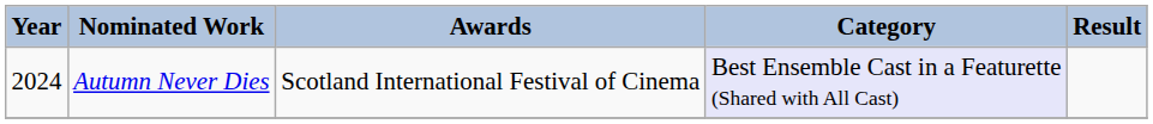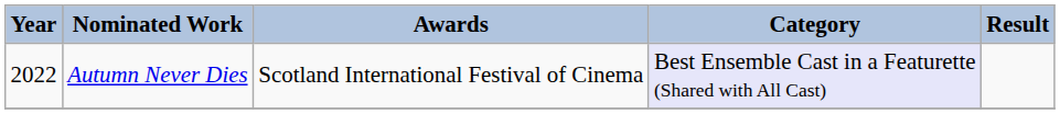 <table class="wikitable" style="font-size:90%">
 <tr style="text-align:centr;">
 <th style="background:#B0C4DE;">Year</th>
 <th style="background:#B0C4DE;">Nominated Work</th>
 <th style="background:#B0C4DE;">Awards</th>
 <th style="background:#B0C4DE;">Category</th>
 <th style="background:#B0C4DE;">Result</th>
 </tr>
 <tr>
-<td rowspan=1>2024</td>
+<td rowspan=1>2022</td>
 <td rowspan=1><em><a href='#'>Autumn Never Dies</a></em></td>
 <td rowspan=1>Scotland International Festival of Cinema </td>
 <td style="background: lavender;">Best Ensemble Cast in a Featurette<br><small>(Shared with All Cast)</small></td>
 <td></td>
 </tr>
 <tr>
 </tr>
 </table>
